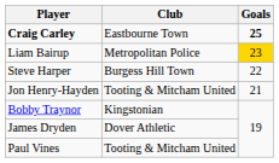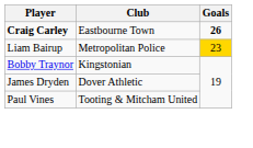 <table class="wikitable">
 <tr>
 <th>Player</th>
 <th>Club</th>
 <th>Goals</th>
 </tr>
 <tr>
 <td><strong>Craig Carley</strong></td>
 <td>Eastbourne Town</td>
-<td align="center"><strong>25</strong></td>
+<td align="center"><strong>26</strong></td>
 </tr>
 <tr>
 <td>Liam Bairup</td>
 <td>Metropolitan Police</td>
 <td align="center" style="background: gold;">23</td>
-</tr>
-<tr>
-<td>Steve Harper</td>
-<td>Burgess Hill Town</td>
-<td align="center">22</td>
-</tr>
-<tr>
-<td>Jon Henry-Hayden</td>
-<td>Tooting & Mitcham United</td>
-<td align="center">21</td>
 </tr>
 <tr>
 <td><a href='#'>Bobby Traynor</a></td>
 <td>Kingstonian</td>
 <td rowspan="3" align="center">19</td>
 </tr>
 <tr>
 <td>James Dryden</td>
 <td>Dover Athletic</td>
 </tr>
 <tr>
 <td>Paul Vines</td>
 <td>Tooting & Mitcham United</td>
 </tr>
 </table>
